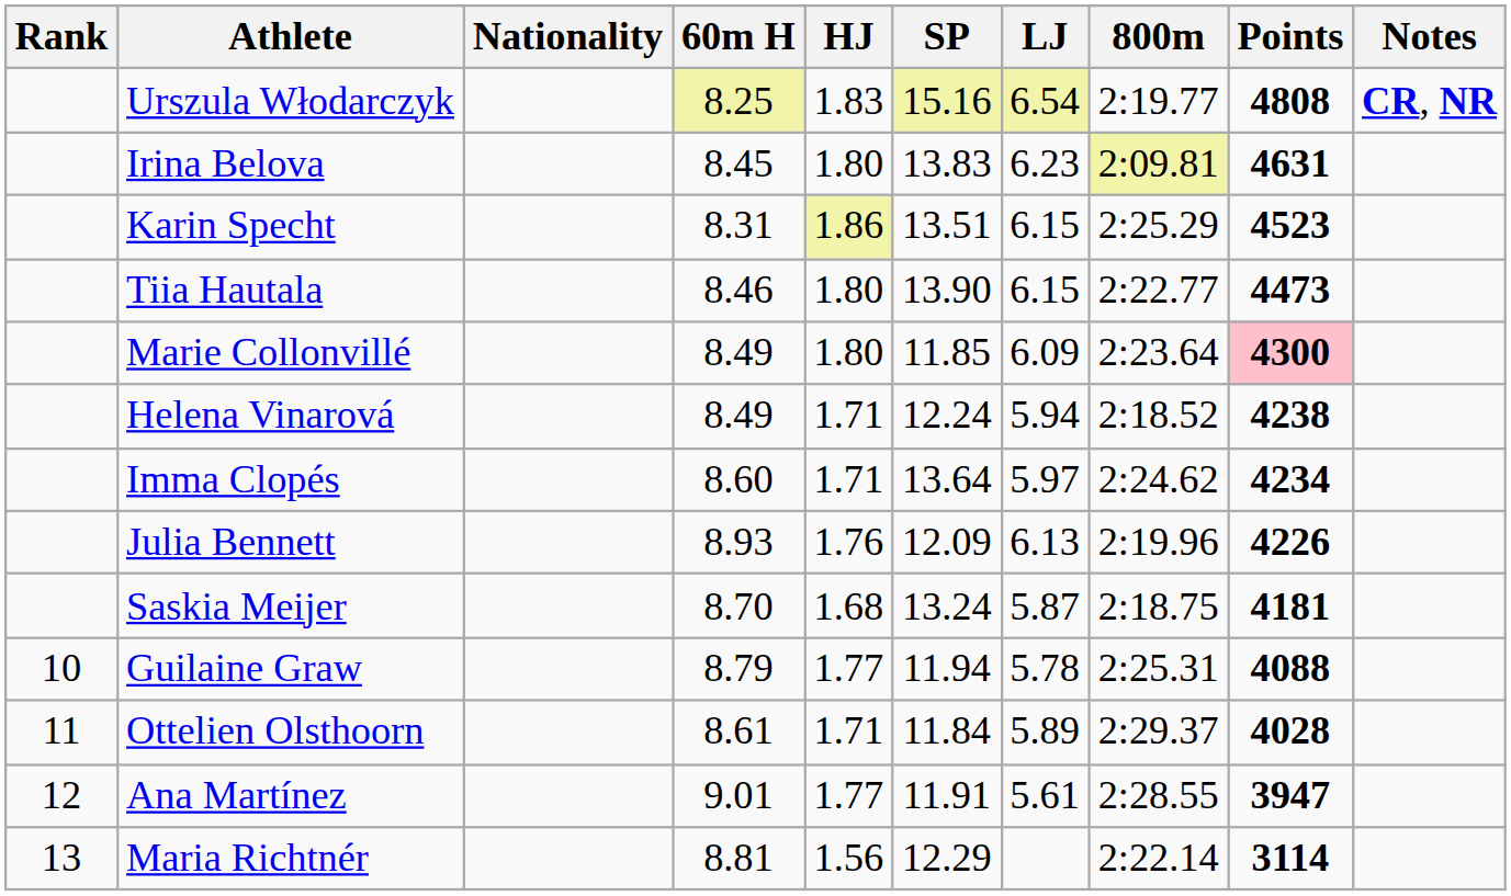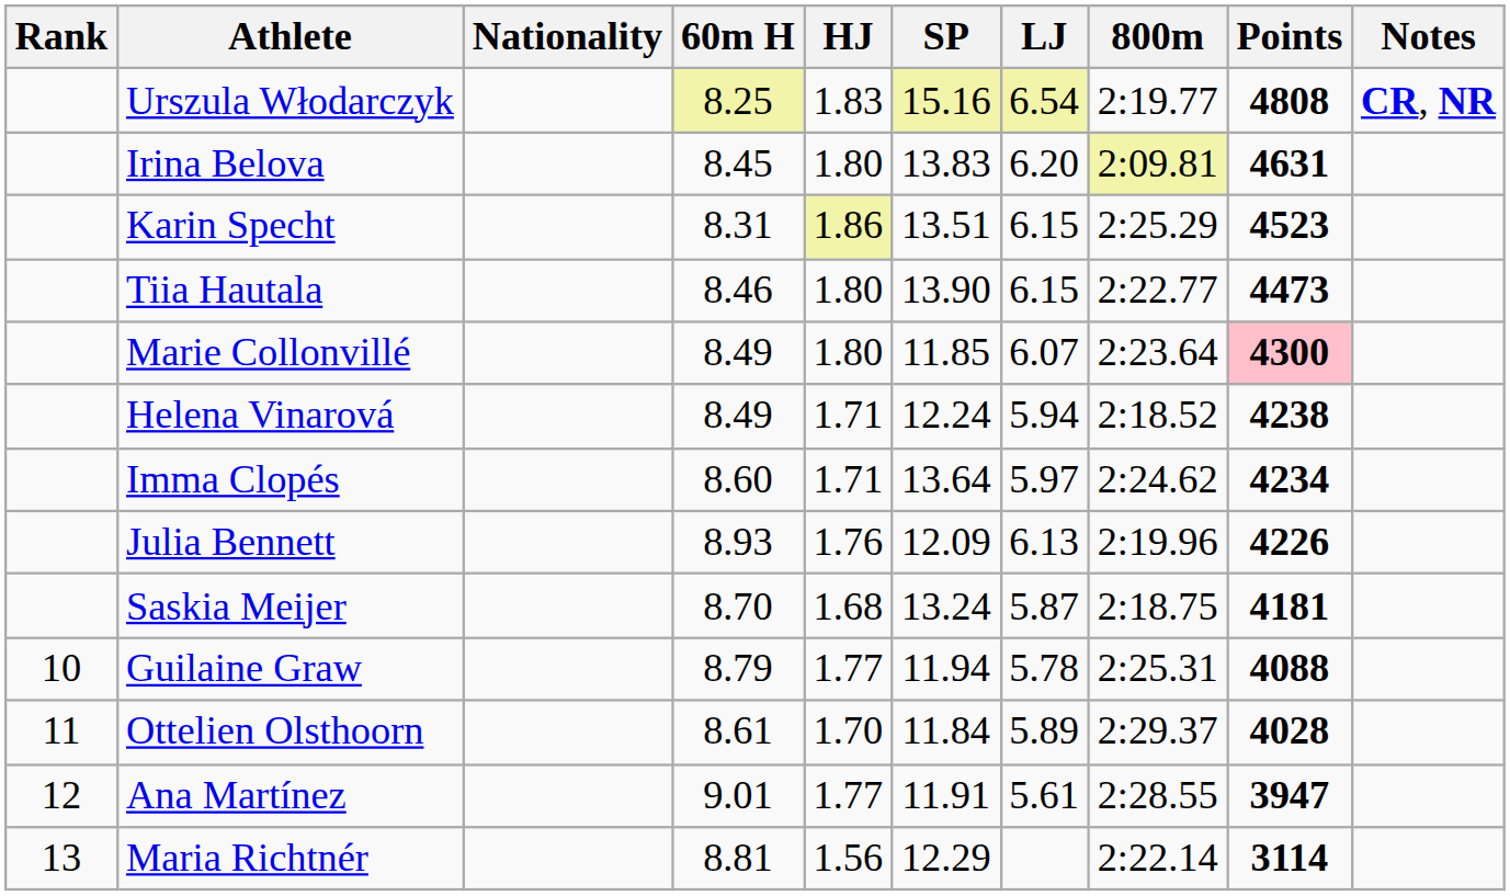 <table class="wikitable sortable" style=" text-align:center">
 <tr>
 <th>Rank</th>
 <th>Athlete</th>
 <th>Nationality</th>
 <th>60m H</th>
 <th>HJ</th>
 <th>SP</th>
 <th>LJ</th>
 <th>800m</th>
 <th>Points</th>
 <th>Notes</th>
 </tr>
 <tr>
 <td></td>
 <td align=left><a href='#'>Urszula Włodarczyk</a></td>
 <td align=left></td>
 <td bgcolor=#F2F5A9>8.25</td>
 <td>1.83</td>
 <td bgcolor=#F2F5A9>15.16</td>
 <td bgcolor=#F2F5A9>6.54</td>
 <td>2:19.77</td>
 <td><strong>4808</strong></td>
 <td><strong><a href='#'>CR</a></strong>, <strong><a href='#'>NR</a></strong></td>
 </tr>
 <tr>
 <td></td>
 <td align=left><a href='#'>Irina Belova</a></td>
 <td align=left></td>
 <td>8.45</td>
 <td>1.80</td>
 <td>13.83</td>
-<td>6.23</td>
+<td>6.20</td>
 <td bgcolor=#F2F5A9>2:09.81</td>
 <td><strong>4631</strong></td>
 <td></td>
 </tr>
 <tr>
 <td></td>
 <td align=left><a href='#'>Karin Specht</a></td>
 <td align=left></td>
 <td>8.31</td>
 <td bgcolor=#F2F5A9>1.86</td>
 <td>13.51</td>
 <td>6.15</td>
 <td>2:25.29</td>
 <td><strong>4523</strong></td>
 <td></td>
 </tr>
 <tr>
 <td></td>
 <td align=left><a href='#'>Tiia Hautala</a></td>
 <td align=left></td>
 <td>8.46</td>
 <td>1.80</td>
 <td>13.90</td>
 <td>6.15</td>
 <td>2:22.77</td>
 <td><strong>4473</strong></td>
 <td></td>
 </tr>
 <tr>
 <td></td>
 <td align=left><a href='#'>Marie Collonvillé</a></td>
 <td align=left></td>
 <td>8.49</td>
 <td>1.80</td>
 <td>11.85</td>
-<td>6.09</td>
+<td>6.07</td>
 <td>2:23.64</td>
 <td style="background: pink;"><strong>4300</strong></td>
 <td></td>
 </tr>
 <tr>
 <td></td>
 <td align=left><a href='#'>Helena Vinarová</a></td>
 <td align=left></td>
 <td>8.49</td>
 <td>1.71</td>
 <td>12.24</td>
 <td>5.94</td>
 <td>2:18.52</td>
 <td><strong>4238</strong></td>
 <td></td>
 </tr>
 <tr>
 <td></td>
 <td align=left><a href='#'>Imma Clopés</a></td>
 <td align=left></td>
 <td>8.60</td>
 <td>1.71</td>
 <td>13.64</td>
 <td>5.97</td>
 <td>2:24.62</td>
 <td><strong>4234</strong></td>
 <td></td>
 </tr>
 <tr>
 <td></td>
 <td align=left><a href='#'>Julia Bennett</a></td>
 <td align=left></td>
 <td>8.93</td>
 <td>1.76</td>
 <td>12.09</td>
 <td>6.13</td>
 <td>2:19.96</td>
 <td><strong>4226</strong></td>
 <td></td>
 </tr>
 <tr>
 <td></td>
 <td align=left><a href='#'>Saskia Meijer</a></td>
 <td align=left></td>
 <td>8.70</td>
 <td>1.68</td>
 <td>13.24</td>
 <td>5.87</td>
 <td>2:18.75</td>
 <td><strong>4181</strong></td>
 <td></td>
 </tr>
 <tr>
 <td>10</td>
 <td align=left><a href='#'>Guilaine Graw</a></td>
 <td align=left></td>
 <td>8.79</td>
 <td>1.77</td>
 <td>11.94</td>
 <td>5.78</td>
 <td>2:25.31</td>
 <td><strong>4088</strong></td>
 <td></td>
 </tr>
 <tr>
 <td>11</td>
 <td align=left><a href='#'>Ottelien Olsthoorn</a></td>
 <td align=left></td>
 <td>8.61</td>
-<td>1.71</td>
+<td>1.70</td>
 <td>11.84</td>
 <td>5.89</td>
 <td>2:29.37</td>
 <td><strong>4028</strong></td>
 <td></td>
 </tr>
 <tr>
 <td>12</td>
 <td align=left><a href='#'>Ana Martínez</a></td>
 <td align=left></td>
 <td>9.01</td>
 <td>1.77</td>
 <td>11.91</td>
 <td>5.61</td>
 <td>2:28.55</td>
 <td><strong>3947</strong></td>
 <td></td>
 </tr>
 <tr>
 <td>13</td>
 <td align=left><a href='#'>Maria Richtnér</a></td>
 <td align=left></td>
 <td>8.81</td>
 <td>1.56</td>
 <td>12.29</td>
 <td></td>
 <td>2:22.14</td>
 <td><strong>3114</strong></td>
 <td></td>
 </tr>
 </table>
